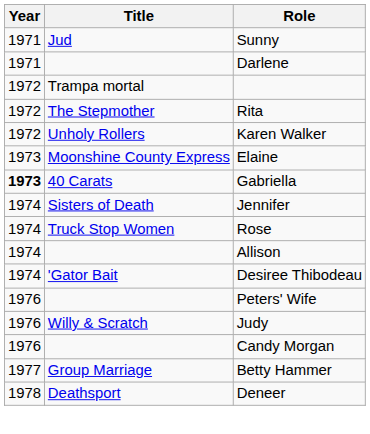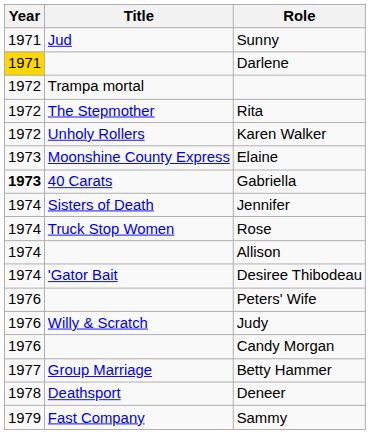 <table class="wikitable sortable">
 <tr>
 <th>Year</th>
 <th>Title</th>
 <th>Role</th>
 </tr>
 <tr>
 <td>1971</td>
 <td><em><a href='#'></em>Jud<em></a></td>
 <td>Sunny</td>
 </tr>
 <tr>
-<td>1971</td>
+<td style="background: gold;">1971</td>
 <td></em><em></td>
 <td>Darlene</td>
 </tr>
 <tr>
 <td>1972</td>
 <td></em>Trampa mortal<em></td>
 <td></td>
 </tr>
 <tr>
 <td>1972</td>
 <td><a href='#'></em>The Stepmother<em></a></td>
 <td>Rita</td>
 </tr>
 <tr>
 <td>1972</td>
 <td></em><a href='#'>Unholy Rollers</a><em></td>
 <td>Karen Walker</td>
 </tr>
 <tr>
 <td>1973</td>
 <td></em><a href='#'>Moonshine County Express</a><em></td>
 <td>Elaine</td>
 </tr>
 <tr>
 <td><strong>1973</strong></td>
 <td></em><a href='#'>40 Carats</a><em></td>
 <td>Gabriella</td>
 </tr>
 <tr>
 <td>1974</td>
 <td></em><a href='#'>Sisters of Death</a><em></td>
 <td>Jennifer</td>
 </tr>
 <tr>
 <td>1974</td>
 <td></em><a href='#'>Truck Stop Women</a><em></td>
 <td>Rose</td>
 </tr>
 <tr>
 <td>1974</td>
 <td></em><em></td>
 <td>Allison</td>
 </tr>
 <tr>
 <td>1974</td>
 <td></em><a href='#'>'Gator Bait</a><em></td>
 <td>Desiree Thibodeau</td>
 </tr>
 <tr>
 <td>1976</td>
 <td></em><em></td>
 <td>Peters' Wife</td>
 </tr>
 <tr>
 <td>1976</td>
 <td></em><a href='#'>Willy & Scratch</a><em></td>
 <td>Judy</td>
 </tr>
 <tr>
 <td>1976</td>
 <td></em><em></td>
 <td>Candy Morgan</td>
 </tr>
 <tr>
 <td>1977</td>
 <td></em><a href='#'>Group Marriage</a><em></td>
 <td>Betty Hammer</td>
 </tr>
 <tr>
 <td>1978</td>
 <td></em><a href='#'>Deathsport</a><em></td>
 <td>Deneer</td>
 </tr>
+<tr>
+<td>1979</td>
+<td></em><a href='#'>Fast Company</a><em></td>
+<td>Sammy</td>
+</tr>
 </table>
